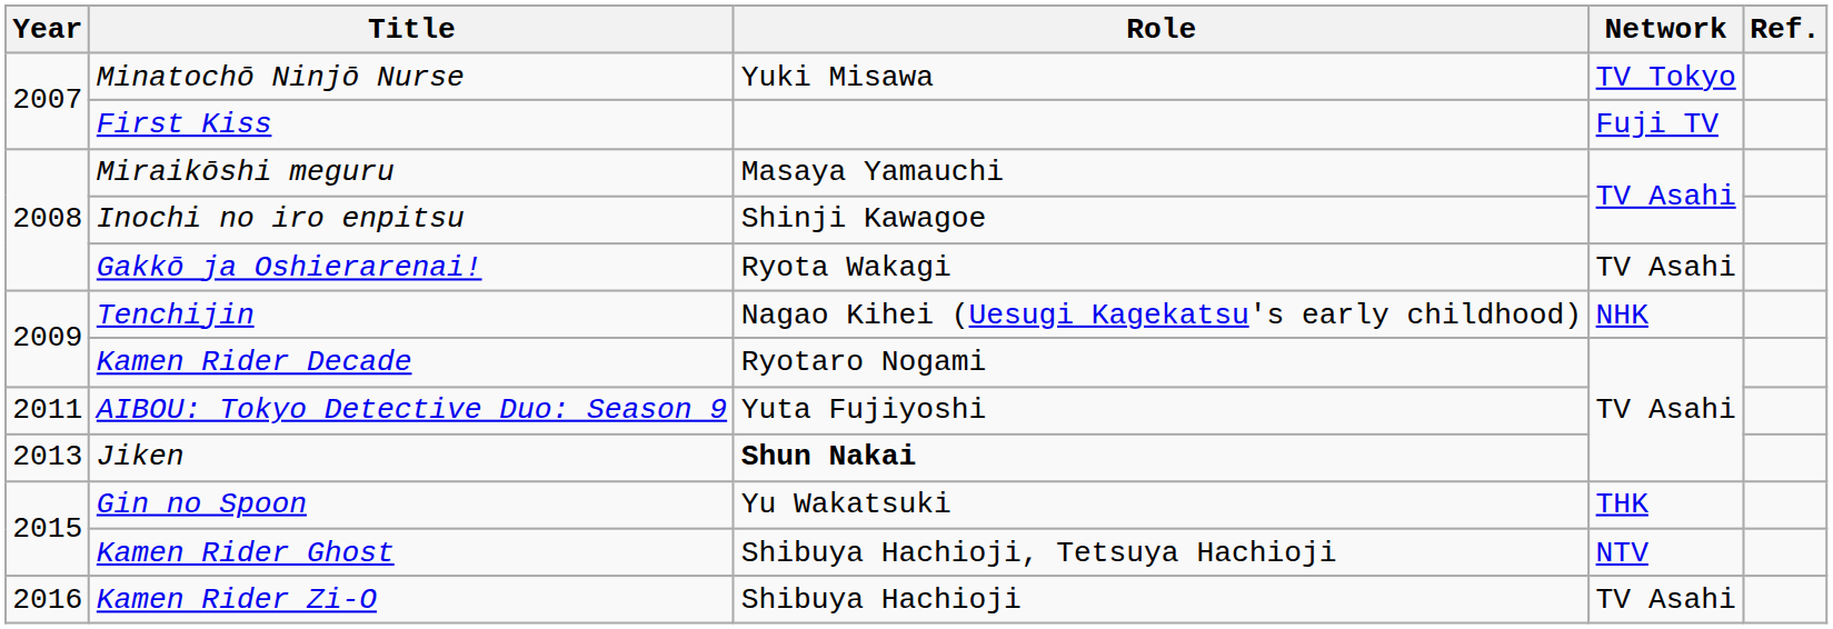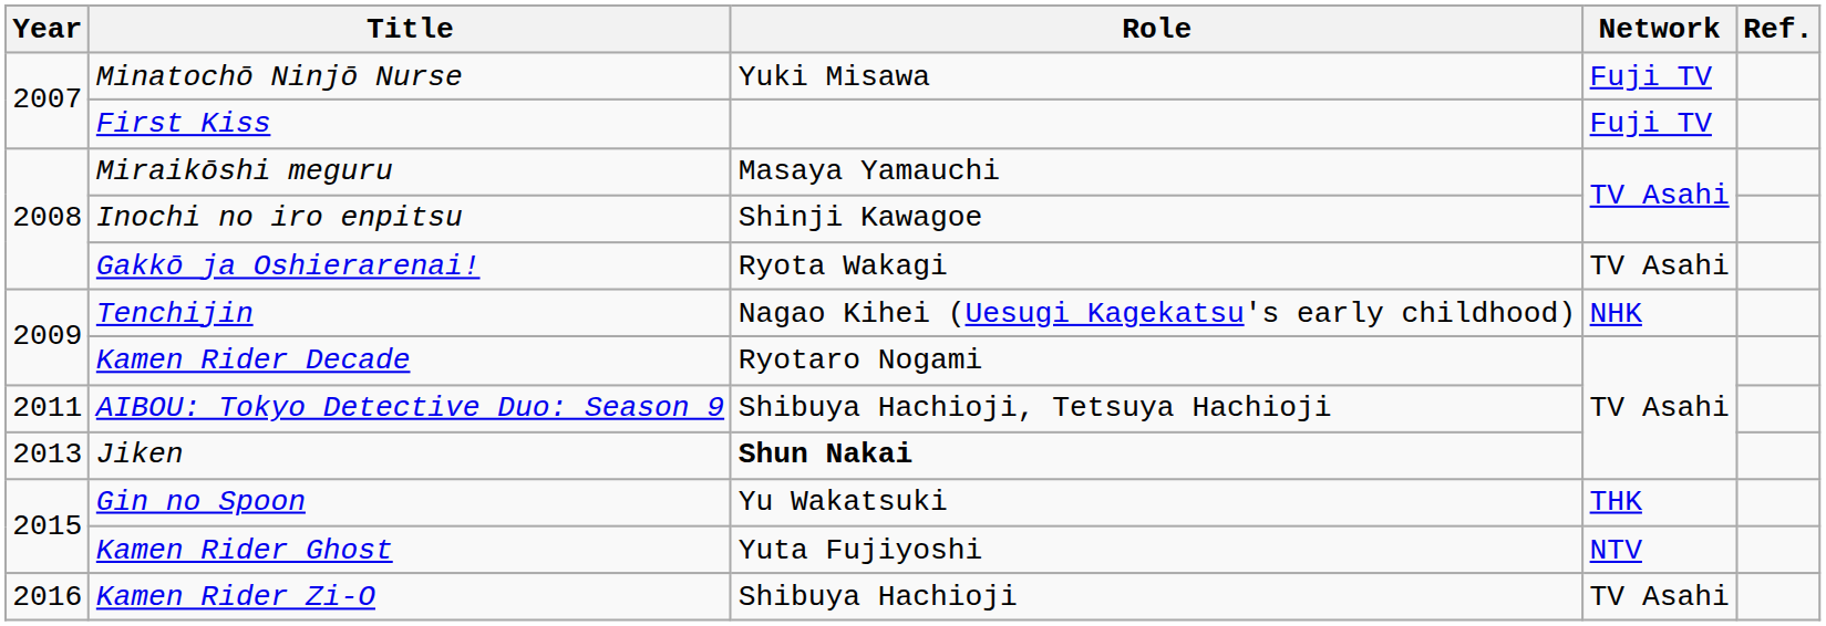 <table class="wikitable">
 <tr>
 <th>Year</th>
 <th>Title</th>
 <th>Role</th>
 <th>Network</th>
 <th>Ref.</th>
 </tr>
 <tr>
 <td rowspan="2">2007</td>
 <td><em>Minatochō Ninjō Nurse</em></td>
 <td>Yuki Misawa</td>
-<td><a href='#'>TV Tokyo</a></td>
+<td><a href='#'>Fuji TV</a></td>
 <td></td>
 </tr>
 <tr>
 <td><em><a href='#'>First Kiss</a></em></td>
 <td></td>
 <td><a href='#'>Fuji TV</a></td>
 <td></td>
 </tr>
 <tr>
 <td rowspan="3">2008</td>
 <td><em>Miraikōshi meguru</em></td>
 <td>Masaya Yamauchi</td>
 <td rowspan="2"><a href='#'>TV Asahi</a></td>
 <td></td>
 </tr>
 <tr>
 <td><em>Inochi no iro enpitsu</em></td>
 <td>Shinji Kawagoe</td>
 <td></td>
 </tr>
 <tr>
 <td><em><a href='#'>Gakkō ja Oshierarenai!</a></em></td>
 <td>Ryota Wakagi</td>
 <td>TV Asahi</td>
 <td></td>
 </tr>
 <tr>
 <td rowspan="2">2009</td>
 <td><em><a href='#'>Tenchijin</a></em></td>
 <td>Nagao Kihei (<a href='#'>Uesugi Kagekatsu</a>'s early childhood)</td>
 <td><a href='#'>NHK</a></td>
 <td></td>
 </tr>
 <tr>
 <td><em><a href='#'>Kamen Rider Decade</a></em></td>
 <td>Ryotaro Nogami</td>
 <td rowspan="3">TV Asahi</td>
 <td></td>
 </tr>
 <tr>
 <td>2011</td>
 <td><em><a href='#'>AIBOU: Tokyo Detective Duo: Season 9</a></em></td>
-<td>Yuta Fujiyoshi</td>
+<td>Shibuya Hachioji, Tetsuya Hachioji</td>
 <td></td>
 </tr>
 <tr>
 <td>2013</td>
 <td><em>Jiken</em></td>
 <td><strong>Shun Nakai</strong></td>
 <td></td>
 </tr>
 <tr>
 <td rowspan="2">2015</td>
 <td><em><a href='#'>Gin no Spoon</a></em></td>
 <td>Yu Wakatsuki</td>
 <td><a href='#'>THK</a></td>
 <td></td>
 </tr>
 <tr>
 <td><em><a href='#'>Kamen Rider Ghost</a></em></td>
-<td>Shibuya Hachioji, Tetsuya Hachioji</td>
+<td>Yuta Fujiyoshi</td>
 <td><a href='#'>NTV</a></td>
 <td></td>
 </tr>
 <tr>
 <td>2016</td>
 <td><em><a href='#'>Kamen Rider Zi-O</a></em></td>
 <td>Shibuya Hachioji</td>
 <td>TV Asahi</td>
 <td></td>
 </tr>
 </table>
